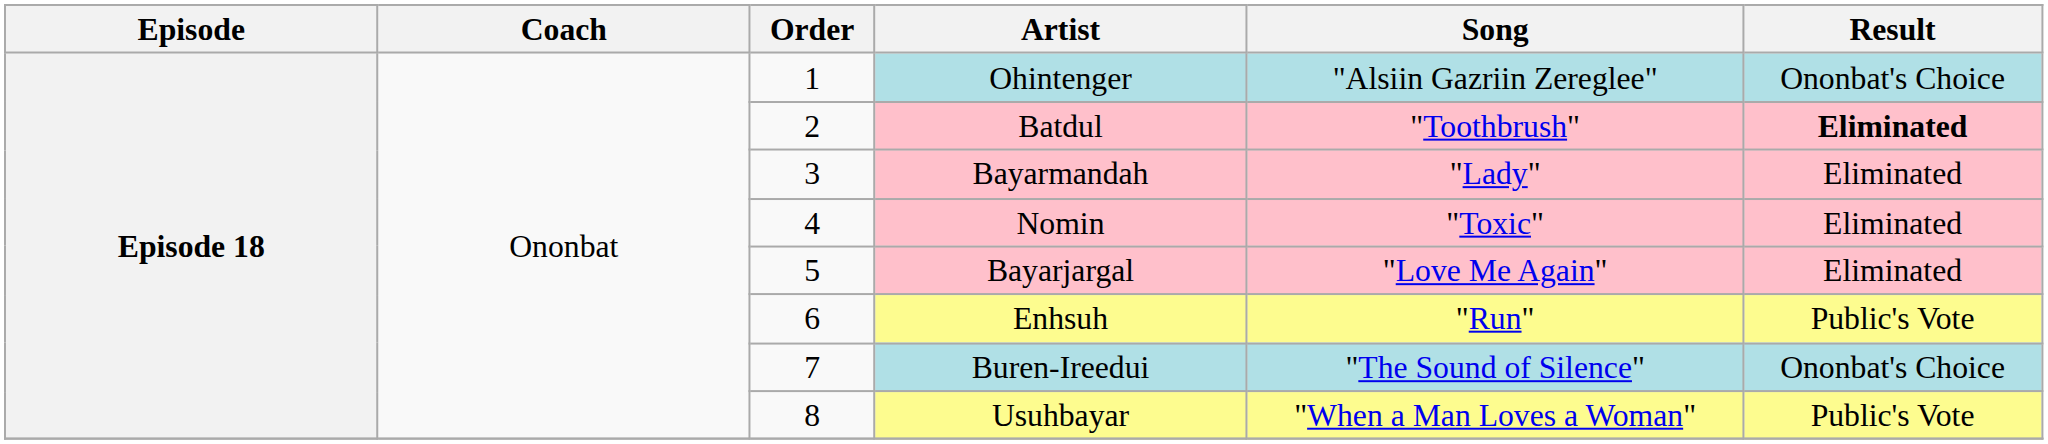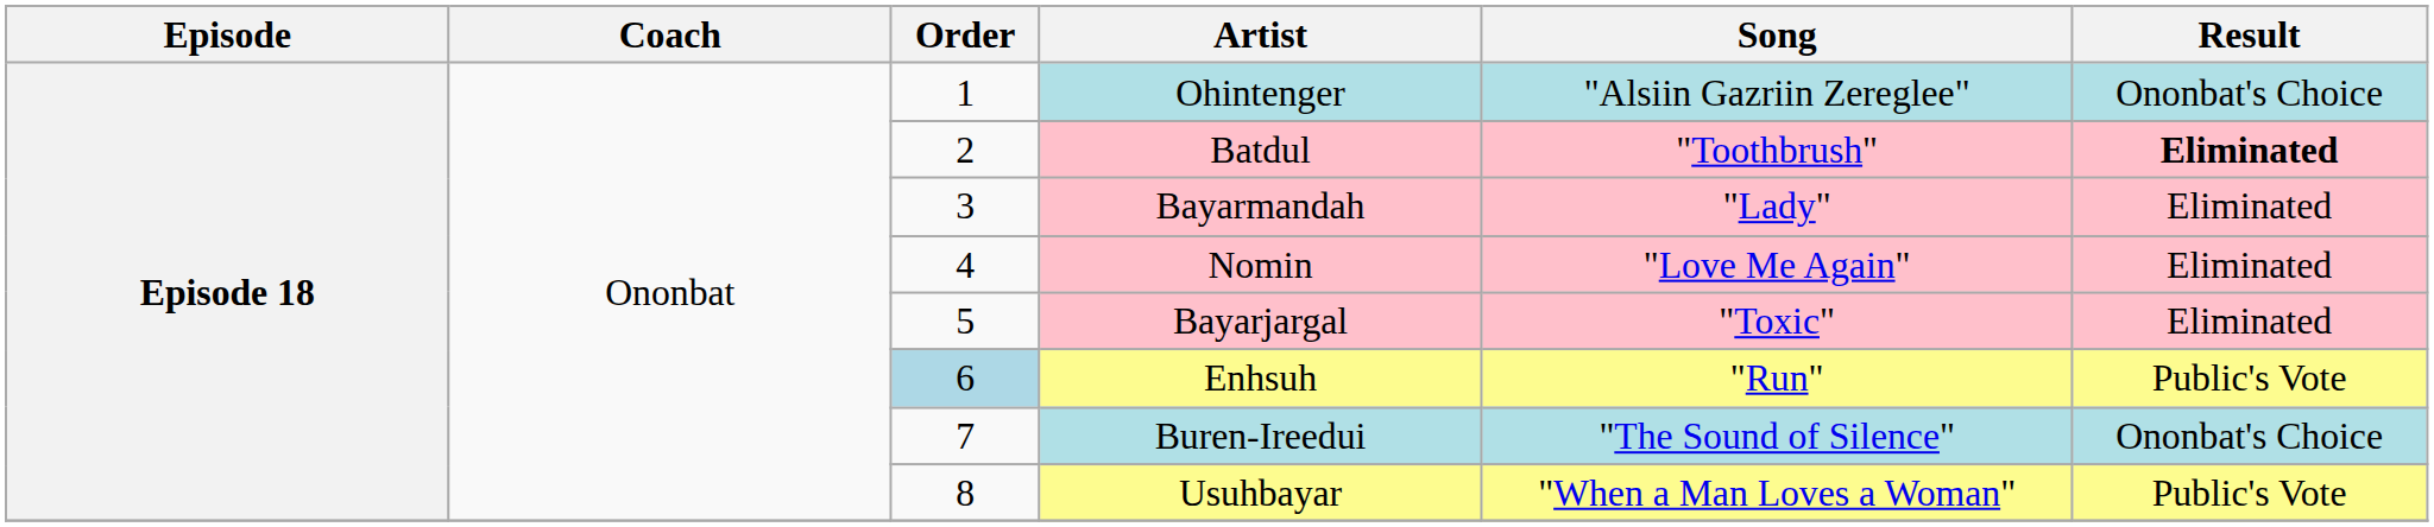 <table class="wikitable" style="text-align:center; line-height:17px; width:65%;">
 <tr>
 <th width="15%">Episode</th>
 <th width="15%">Coach</th>
 <th width="05%">Order</th>
 <th width="15%">Artist</th>
 <th width="20%">Song</th>
 <th width="12%">Result</th>
 </tr>
 <tr>
 <th rowspan="8">Episode 18<br><small></small></th>
 <td rowspan="8">Ononbat</td>
 <td>1</td>
 <td style="background:#B0E0E6;">Ohintenger</td>
 <td style="background:#B0E0E6;">"Alsiin Gazriin Zereglee"</td>
 <td style="background:#B0E0E6;">Ononbat's Choice</td>
 </tr>
 <tr>
 <td>2</td>
 <td style="background:pink;">Batdul</td>
 <td style="background:pink;">"<a href='#'>Toothbrush</a>"</td>
 <td style="background:pink;"><strong>Eliminated</strong></td>
 </tr>
 <tr>
 <td>3</td>
 <td style="background:pink;">Bayarmandah</td>
 <td style="background:pink;">"<a href='#'>Lady</a>"</td>
 <td style="background:pink;">Eliminated</td>
 </tr>
 <tr>
 <td>4</td>
 <td style="background:pink;">Nomin</td>
-<td style="background:pink;">"<a href='#'>Toxic</a>"</td>
+<td style="background:pink;">"<a href='#'>Love Me Again</a>"</td>
 <td style="background:pink;">Eliminated</td>
 </tr>
 <tr>
 <td>5</td>
 <td style="background:pink;">Bayarjargal</td>
-<td style="background:pink;">"<a href='#'>Love Me Again</a>"</td>
+<td style="background:pink;">"<a href='#'>Toxic</a>"</td>
 <td style="background:pink;">Eliminated</td>
 </tr>
 <tr>
-<td>6</td>
+<td style="background: lightblue;">6</td>
 <td style="background:#fdfc8f;">Enhsuh</td>
 <td style="background:#fdfc8f;">"<a href='#'>Run</a>"</td>
 <td style="background:#fdfc8f;">Public's Vote</td>
 </tr>
 <tr>
 <td>7</td>
 <td style="background:#B0E0E6;">Buren-Ireedui</td>
 <td style="background:#B0E0E6;">"<a href='#'>The Sound of Silence</a>"</td>
 <td style="background:#B0E0E6;">Ononbat's Choice</td>
 </tr>
 <tr>
 <td>8</td>
 <td style="background:#fdfc8f;">Usuhbayar</td>
 <td style="background:#fdfc8f;">"<a href='#'>When a Man Loves a Woman</a>"</td>
 <td style="background:#fdfc8f;">Public's Vote</td>
 </tr>
 <tr>
 </tr>
 </table>
